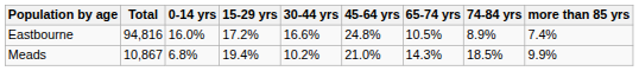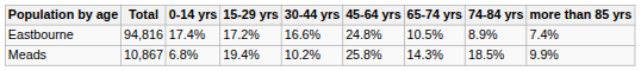 <table class="wikitable" border="1">
 <tr>
 <th>Population by age</th>
 <th>Total</th>
 <th>0-14 yrs</th>
 <th>15-29 yrs</th>
 <th>30-44 yrs</th>
 <th>45-64 yrs</th>
 <th>65-74 yrs</th>
 <th>74-84 yrs</th>
 <th>more than 85 yrs</th>
 </tr>
 <tr>
 <td>Eastbourne</td>
 <td>94,816</td>
-<td>16.0%</td>
+<td>17.4%</td>
 <td>17.2%</td>
 <td>16.6%</td>
 <td>24.8%</td>
 <td>10.5%</td>
 <td>8.9%</td>
 <td>7.4%</td>
 </tr>
 <tr>
 <td>Meads</td>
 <td>10,867</td>
 <td>6.8%</td>
 <td>19.4%</td>
 <td>10.2%</td>
-<td>21.0%</td>
+<td>25.8%</td>
 <td>14.3%</td>
 <td>18.5%</td>
 <td>9.9%</td>
 </tr>
 </table>
